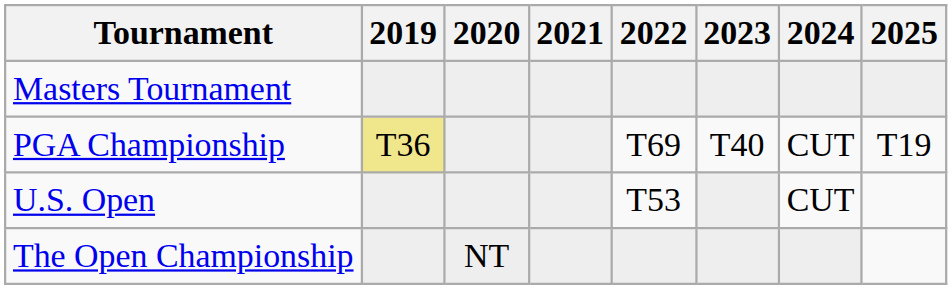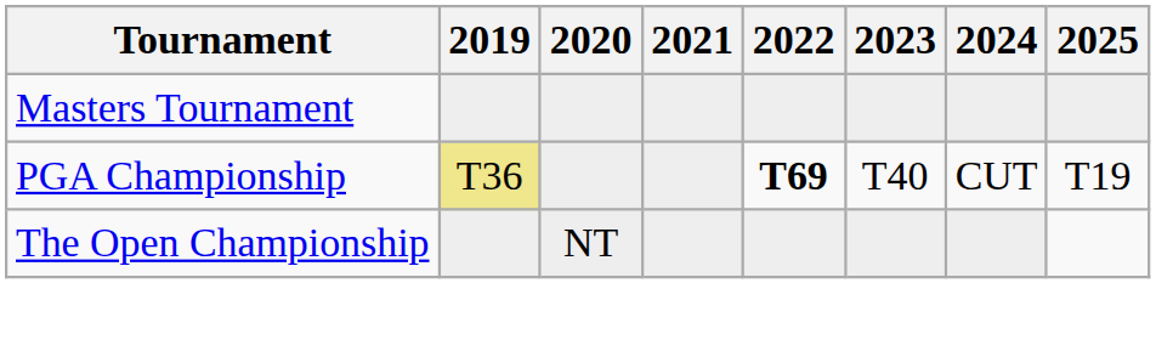 <table class="wikitable" style="font-size:95%;text-align:center;">
 <tr>
 <th>Tournament</th>
 <th>2019</th>
 <th>2020</th>
 <th>2021</th>
 <th>2022</th>
 <th>2023</th>
 <th>2024</th>
 <th>2025</th>
 </tr>
 <tr>
 <td align=left><a href='#'>Masters Tournament</a></td>
 <td style="background:#eeeeee;"></td>
 <td style="background:#eeeeee;"></td>
 <td style="background:#eeeeee;"></td>
 <td style="background:#eeeeee;"></td>
 <td style="background:#eeeeee;"></td>
 <td style="background:#eeeeee;"></td>
 <td style="background:#eeeeee;"></td>
 </tr>
 <tr>
 <td align=left><a href='#'>PGA Championship</a></td>
 <td style="background: khaki;">T36</td>
 <td style="background:#eeeeee;"></td>
 <td style="background:#eeeeee;"></td>
-<td>T69</td>
+<td><strong>T69</strong></td>
 <td>T40</td>
 <td>CUT</td>
 <td>T19</td>
-</tr>
-<tr>
-<td align=left><a href='#'>U.S. Open</a></td>
-<td style="background:#eeeeee;"></td>
-<td style="background:#eeeeee;"></td>
-<td style="background:#eeeeee;"></td>
-<td>T53</td>
-<td style="background:#eeeeee;"></td>
-<td>CUT</td>
-<td></td>
 </tr>
 <tr>
 <td align=left><a href='#'>The Open Championship</a></td>
 <td style="background:#eeeeee;"></td>
 <td style="background:#eeeeee;">NT</td>
 <td style="background:#eeeeee;"></td>
 <td style="background:#eeeeee;"></td>
 <td style="background:#eeeeee;"></td>
 <td style="background:#eeeeee;"></td>
 <td></td>
 </tr>
 </table>
